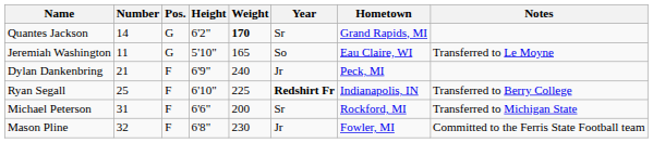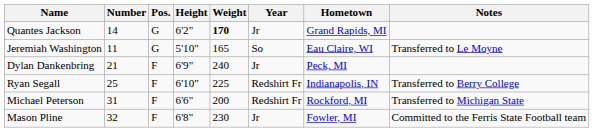 <table class="wikitable sortable" border="1">
 <tr>
 <th>Name</th>
 <th>Number</th>
 <th>Pos.</th>
 <th>Height</th>
 <th>Weight</th>
 <th>Year</th>
 <th>Hometown</th>
 <th class="unsortable">Notes</th>
 </tr>
 <tr>
 <td>Quantes Jackson</td>
 <td>14</td>
 <td>G</td>
 <td>6'2"</td>
 <td><strong>170</strong></td>
-<td>Sr</td>
+<td>Jr</td>
 <td><a href='#'>Grand Rapids, MI</a></td>
 <td></td>
 </tr>
 <tr>
 <td>Jeremiah Washington</td>
 <td>11</td>
 <td>G</td>
 <td>5'10"</td>
 <td>165</td>
 <td>So</td>
 <td><a href='#'>Eau Claire, WI</a></td>
 <td>Transferred to <a href='#'>Le Moyne</a></td>
 </tr>
 <tr>
 <td>Dylan Dankenbring</td>
 <td>21</td>
 <td>F</td>
 <td>6'9"</td>
 <td>240</td>
 <td>Jr</td>
 <td><a href='#'>Peck, MI</a></td>
 <td></td>
 </tr>
 <tr>
 <td>Ryan Segall</td>
 <td>25</td>
 <td>F</td>
 <td>6'10"</td>
 <td>225</td>
-<td><strong>Redshirt Fr</strong></td>
+<td>Redshirt Fr</td>
 <td><a href='#'>Indianapolis, IN</a></td>
 <td>Transferred to <a href='#'>Berry College</a></td>
 </tr>
 <tr>
 <td>Michael Peterson</td>
 <td>31</td>
 <td>F</td>
 <td>6'6"</td>
 <td>200</td>
-<td>Sr</td>
+<td>Redshirt Fr</td>
 <td><a href='#'>Rockford, MI</a></td>
 <td>Transferred to <a href='#'>Michigan State</a></td>
 </tr>
 <tr>
 <td>Mason Pline</td>
 <td>32</td>
 <td>F</td>
 <td>6'8"</td>
 <td>230</td>
 <td>Jr</td>
 <td><a href='#'>Fowler, MI</a></td>
 <td>Committed to the Ferris State Football team</td>
 </tr>
 </table>
